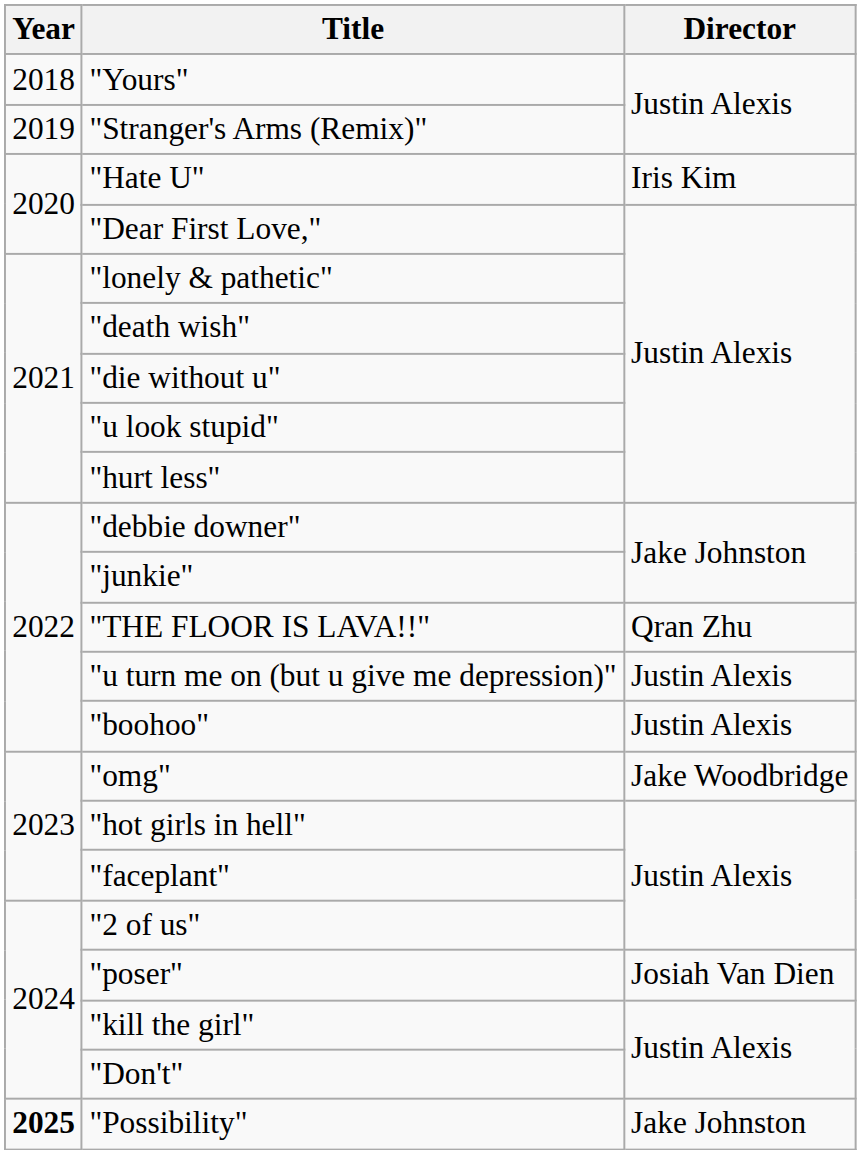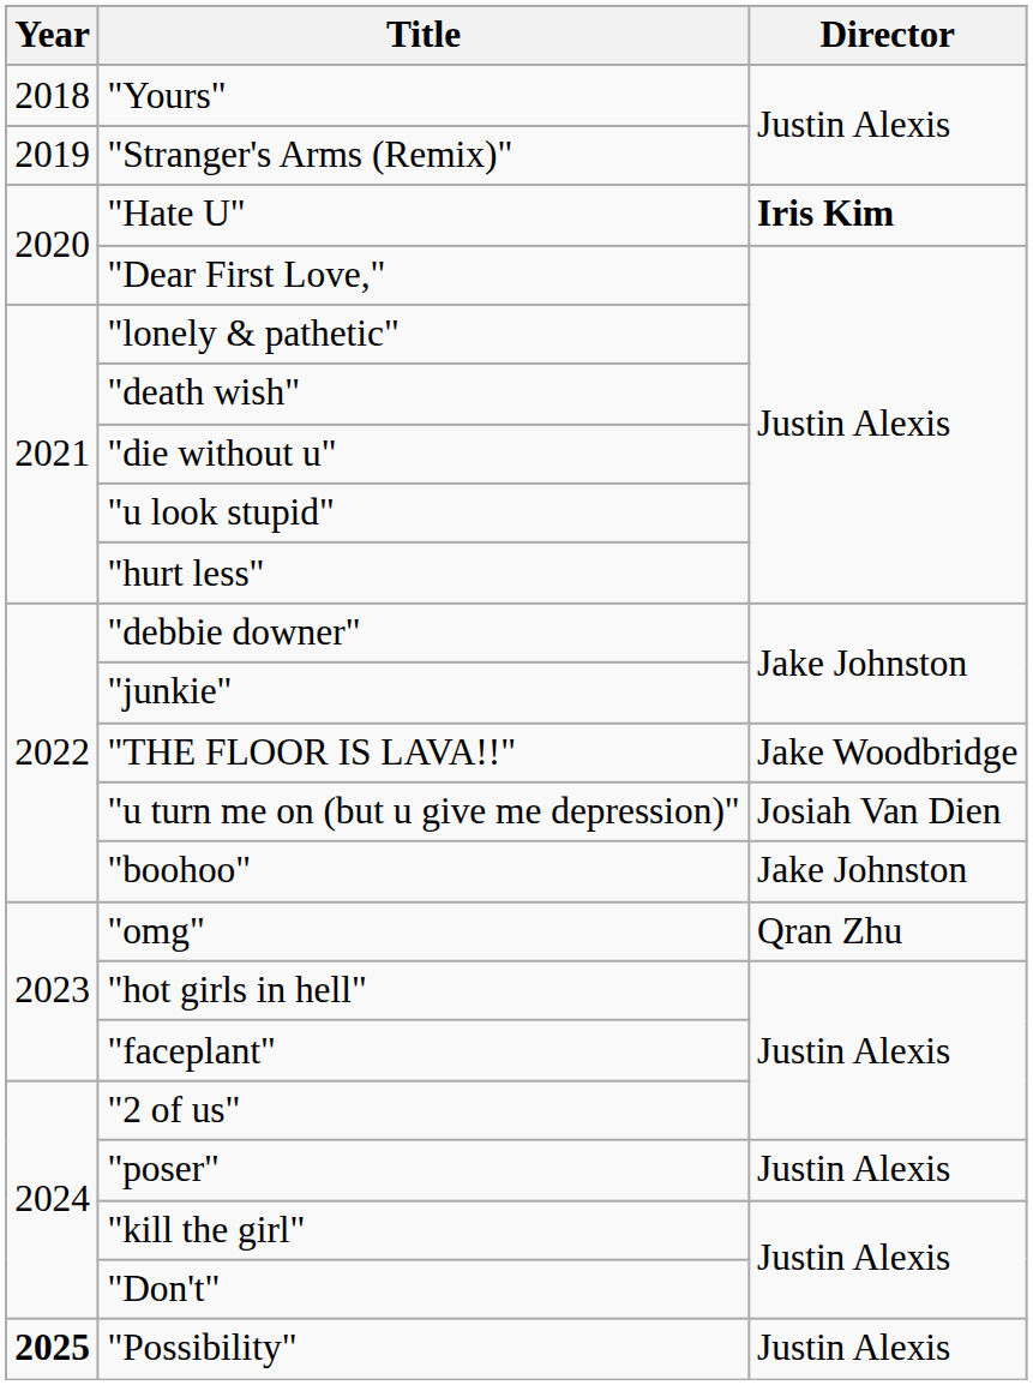 <table class="wikitable">
 <tr>
 <th>Year</th>
 <th>Title</th>
 <th>Director</th>
 </tr>
 <tr>
 <td>2018</td>
 <td>"Yours"</td>
 <td rowspan="2">Justin Alexis</td>
 </tr>
 <tr>
 <td>2019</td>
 <td>"Stranger's Arms (Remix)"</td>
 </tr>
 <tr>
 <td rowspan="2">2020</td>
 <td>"Hate U"</td>
-<td>Iris Kim</td>
+<td><strong>Iris Kim</strong></td>
 </tr>
 <tr>
 <td>"Dear First Love,"</td>
 <td rowspan="6">Justin Alexis</td>
 </tr>
 <tr>
 <td rowspan="5">2021</td>
 <td>"lonely & pathetic"</td>
 </tr>
 <tr>
 <td>"death wish"</td>
 </tr>
 <tr>
 <td>"die without u"</td>
 </tr>
 <tr>
 <td>"u look stupid"</td>
 </tr>
 <tr>
 <td>"hurt less"</td>
 </tr>
 <tr>
 <td rowspan="5">2022</td>
 <td>"debbie downer"</td>
 <td rowspan="2">Jake Johnston</td>
 </tr>
 <tr>
 <td>"junkie"</td>
 </tr>
 <tr>
 <td>"THE FLOOR IS LAVA!!"</td>
-<td>Qran Zhu</td>
+<td>Jake Woodbridge</td>
 </tr>
 <tr>
 <td>"u turn me on (but u give me depression)"</td>
-<td>Justin Alexis</td>
+<td>Josiah Van Dien</td>
 </tr>
 <tr>
 <td>"boohoo"</td>
-<td>Justin Alexis</td>
+<td>Jake Johnston</td>
 </tr>
 <tr>
 <td rowspan="3">2023</td>
 <td>"omg"</td>
-<td>Jake Woodbridge</td>
+<td>Qran Zhu</td>
 </tr>
 <tr>
 <td>"hot girls in hell"</td>
 <td rowspan="3">Justin Alexis</td>
 </tr>
 <tr>
 <td>"faceplant"</td>
 </tr>
 <tr>
 <td rowspan="4">2024</td>
 <td>"2 of us"</td>
 </tr>
 <tr>
 <td>"poser"</td>
-<td>Josiah Van Dien</td>
+<td>Justin Alexis</td>
 </tr>
 <tr>
 <td>"kill the girl"</td>
 <td rowspan ="2">Justin Alexis</td>
 </tr>
 <tr>
 <td>"Don't"</td>
 </tr>
 <tr>
 <td><strong>2025</strong></td>
 <td>"Possibility"</td>
-<td>Jake Johnston</td>
+<td>Justin Alexis</td>
 </tr>
 </table>
